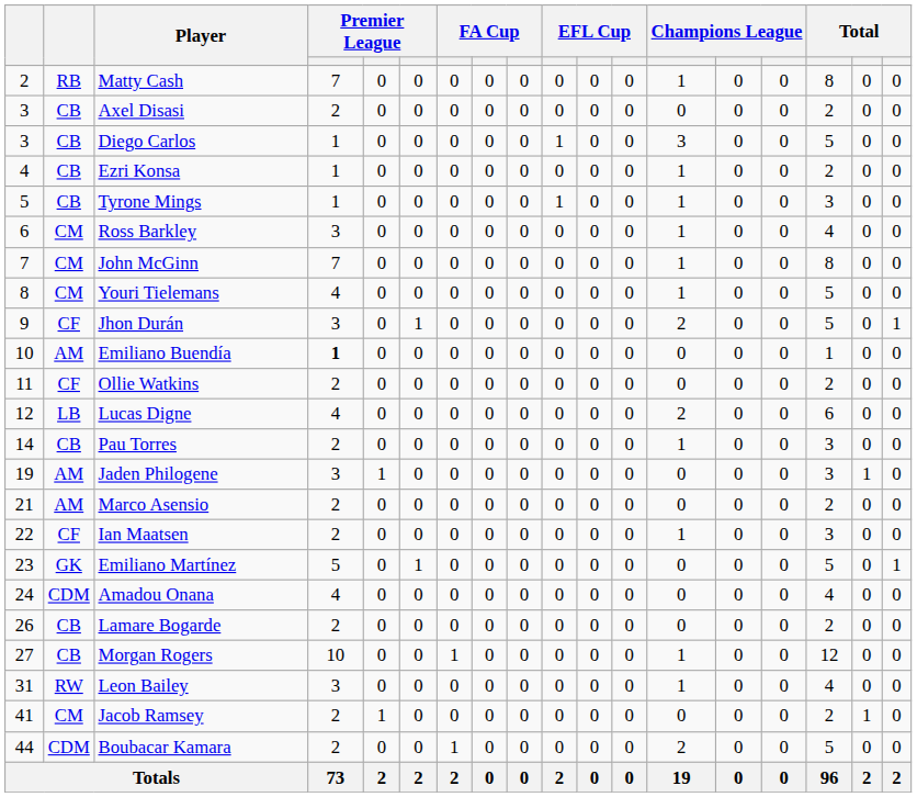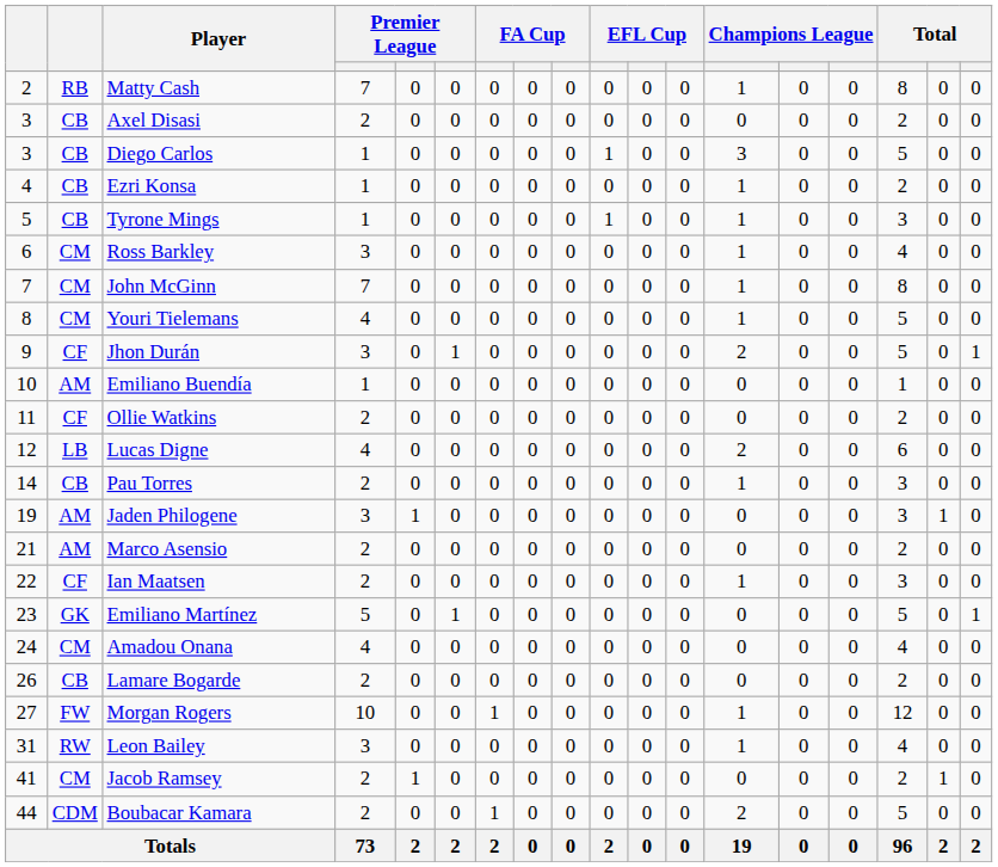 <table class="wikitable sortable" style="font-size: 95%; text-align: center;">
 <tr>
 <th rowspan="2" style="width:25px;"></th>
 <th rowspan="2" style="width:25px;"></th>
 <th rowspan="2" style="width:170px;">Player</th>
 <th colspan="3" style="width:100px;"><a href='#'>Premier League</a></th>
 <th colspan="3" style="width:80px;"><a href='#'>FA Cup</a></th>
 <th colspan="3" style="width:80px;"><a href='#'>EFL Cup</a></th>
 <th colspan="3"><a href='#'>Champions League</a></th>
 <th colspan="3" style="width:80px;"><strong>Total</strong></th>
 </tr>
 <tr>
 <th></th>
 <th></th>
 <th></th>
 <th></th>
 <th></th>
 <th></th>
 <th></th>
 <th></th>
 <th></th>
 <th></th>
 <th></th>
 <th></th>
 <th></th>
 <th></th>
 <th></th>
 </tr>
 <tr>
 <td>2</td>
 <td><a href='#'>RB</a></td>
 <td align="left"> <a href='#'>Matty Cash</a></td>
 <td>7</td>
 <td>0</td>
 <td>0</td>
 <td>0</td>
 <td>0</td>
 <td>0</td>
 <td>0</td>
 <td>0</td>
 <td>0</td>
 <td>1</td>
 <td>0</td>
 <td>0</td>
 <td>8</td>
 <td>0</td>
 <td>0</td>
 </tr>
 <tr>
 <td>3</td>
 <td><a href='#'>CB</a></td>
 <td align="left"> <a href='#'>Axel Disasi</a></td>
 <td>2</td>
 <td>0</td>
 <td>0</td>
 <td>0</td>
 <td>0</td>
 <td>0</td>
 <td>0</td>
 <td>0</td>
 <td>0</td>
 <td>0</td>
 <td>0</td>
 <td>0</td>
 <td>2</td>
 <td>0</td>
 <td>0</td>
 </tr>
 <tr>
 <td>3</td>
 <td><a href='#'>CB</a></td>
 <td align="left"> <a href='#'>Diego Carlos</a></td>
 <td>1</td>
 <td>0</td>
 <td>0</td>
 <td>0</td>
 <td>0</td>
 <td>0</td>
 <td>1</td>
 <td>0</td>
 <td>0</td>
 <td>3</td>
 <td>0</td>
 <td>0</td>
 <td>5</td>
 <td>0</td>
 <td>0</td>
 </tr>
 <tr>
 <td>4</td>
 <td><a href='#'>CB</a></td>
 <td align="left"> <a href='#'>Ezri Konsa</a></td>
 <td>1</td>
 <td>0</td>
 <td>0</td>
 <td>0</td>
 <td>0</td>
 <td>0</td>
 <td>0</td>
 <td>0</td>
 <td>0</td>
 <td>1</td>
 <td>0</td>
 <td>0</td>
 <td>2</td>
 <td>0</td>
 <td>0</td>
 </tr>
 <tr>
 <td>5</td>
 <td><a href='#'>CB</a></td>
 <td align="left"> <a href='#'>Tyrone Mings</a></td>
 <td>1</td>
 <td>0</td>
 <td>0</td>
 <td>0</td>
 <td>0</td>
 <td>0</td>
 <td>1</td>
 <td>0</td>
 <td>0</td>
 <td>1</td>
 <td>0</td>
 <td>0</td>
 <td>3</td>
 <td>0</td>
 <td>0</td>
 </tr>
 <tr>
 <td>6</td>
 <td><a href='#'>CM</a></td>
 <td align="left"> <a href='#'>Ross Barkley</a></td>
 <td>3</td>
 <td>0</td>
 <td>0</td>
 <td>0</td>
 <td>0</td>
 <td>0</td>
 <td>0</td>
 <td>0</td>
 <td>0</td>
 <td>1</td>
 <td>0</td>
 <td>0</td>
 <td>4</td>
 <td>0</td>
 <td>0</td>
 </tr>
 <tr>
 <td>7</td>
 <td><a href='#'>CM</a></td>
 <td align="left"> <a href='#'>John McGinn</a></td>
 <td>7</td>
 <td>0</td>
 <td>0</td>
 <td>0</td>
 <td>0</td>
 <td>0</td>
 <td>0</td>
 <td>0</td>
 <td>0</td>
 <td>1</td>
 <td>0</td>
 <td>0</td>
 <td>8</td>
 <td>0</td>
 <td>0</td>
 </tr>
 <tr>
 <td>8</td>
 <td><a href='#'>CM</a></td>
 <td align="left"> <a href='#'>Youri Tielemans</a></td>
 <td>4</td>
 <td>0</td>
 <td>0</td>
 <td>0</td>
 <td>0</td>
 <td>0</td>
 <td>0</td>
 <td>0</td>
 <td>0</td>
 <td>1</td>
 <td>0</td>
 <td>0</td>
 <td>5</td>
 <td>0</td>
 <td>0</td>
 </tr>
 <tr>
 <td>9</td>
 <td><a href='#'>CF</a></td>
 <td align="left"> <a href='#'>Jhon Durán</a></td>
 <td>3</td>
 <td>0</td>
 <td>1</td>
 <td>0</td>
 <td>0</td>
 <td>0</td>
 <td>0</td>
 <td>0</td>
 <td>0</td>
 <td>2</td>
 <td>0</td>
 <td>0</td>
 <td>5</td>
 <td>0</td>
 <td>1</td>
 </tr>
 <tr>
 <td>10</td>
 <td><a href='#'>AM</a></td>
 <td align="left"> <a href='#'>Emiliano Buendía</a></td>
-<td><strong>1</strong></td>
+<td>1</td>
 <td>0</td>
 <td>0</td>
 <td>0</td>
 <td>0</td>
 <td>0</td>
 <td>0</td>
 <td>0</td>
 <td>0</td>
 <td>0</td>
 <td>0</td>
 <td>0</td>
 <td>1</td>
 <td>0</td>
 <td>0</td>
 </tr>
 <tr>
 <td>11</td>
 <td><a href='#'>CF</a></td>
 <td align="left"> <a href='#'>Ollie Watkins</a></td>
 <td>2</td>
 <td>0</td>
 <td>0</td>
 <td>0</td>
 <td>0</td>
 <td>0</td>
 <td>0</td>
 <td>0</td>
 <td>0</td>
 <td>0</td>
 <td>0</td>
 <td>0</td>
 <td>2</td>
 <td>0</td>
 <td>0</td>
 </tr>
 <tr>
 <td>12</td>
 <td><a href='#'>LB</a></td>
 <td align="left"> <a href='#'>Lucas Digne</a></td>
 <td>4</td>
 <td>0</td>
 <td>0</td>
 <td>0</td>
 <td>0</td>
 <td>0</td>
 <td>0</td>
 <td>0</td>
 <td>0</td>
 <td>2</td>
 <td>0</td>
 <td>0</td>
 <td>6</td>
 <td>0</td>
 <td>0</td>
 </tr>
 <tr>
 <td>14</td>
 <td><a href='#'>CB</a></td>
 <td align="left"> <a href='#'>Pau Torres</a></td>
 <td>2</td>
 <td>0</td>
 <td>0</td>
 <td>0</td>
 <td>0</td>
 <td>0</td>
 <td>0</td>
 <td>0</td>
 <td>0</td>
 <td>1</td>
 <td>0</td>
 <td>0</td>
 <td>3</td>
 <td>0</td>
 <td>0</td>
 </tr>
 <tr>
 <td>19</td>
 <td><a href='#'>AM</a></td>
 <td align="left"> <a href='#'>Jaden Philogene</a></td>
 <td>3</td>
 <td>1</td>
 <td>0</td>
 <td>0</td>
 <td>0</td>
 <td>0</td>
 <td>0</td>
 <td>0</td>
 <td>0</td>
 <td>0</td>
 <td>0</td>
 <td>0</td>
 <td>3</td>
 <td>1</td>
 <td>0</td>
 </tr>
 <tr>
 <td>21</td>
 <td><a href='#'>AM</a></td>
 <td align="left"> <a href='#'>Marco Asensio</a></td>
 <td>2</td>
 <td>0</td>
 <td>0</td>
 <td>0</td>
 <td>0</td>
 <td>0</td>
 <td>0</td>
 <td>0</td>
 <td>0</td>
 <td>0</td>
 <td>0</td>
 <td>0</td>
 <td>2</td>
 <td>0</td>
 <td>0</td>
 </tr>
 <tr>
 <td>22</td>
 <td><a href='#'>CF</a></td>
 <td align="left"> <a href='#'>Ian Maatsen</a></td>
 <td>2</td>
 <td>0</td>
 <td>0</td>
 <td>0</td>
 <td>0</td>
 <td>0</td>
 <td>0</td>
 <td>0</td>
 <td>0</td>
 <td>1</td>
 <td>0</td>
 <td>0</td>
 <td>3</td>
 <td>0</td>
 <td>0</td>
 </tr>
 <tr>
 <td>23</td>
 <td><a href='#'>GK</a></td>
 <td align="left"> <a href='#'>Emiliano Martínez</a></td>
 <td>5</td>
 <td>0</td>
 <td>1</td>
 <td>0</td>
 <td>0</td>
 <td>0</td>
 <td>0</td>
 <td>0</td>
 <td>0</td>
 <td>0</td>
 <td>0</td>
 <td>0</td>
 <td>5</td>
 <td>0</td>
 <td>1</td>
 </tr>
 <tr>
 <td>24</td>
-<td><a href='#'>CDM</a></td>
+<td><a href='#'>CM</a></td>
 <td align="left"> <a href='#'>Amadou Onana</a></td>
 <td>4</td>
 <td>0</td>
 <td>0</td>
 <td>0</td>
 <td>0</td>
 <td>0</td>
 <td>0</td>
 <td>0</td>
 <td>0</td>
 <td>0</td>
 <td>0</td>
 <td>0</td>
 <td>4</td>
 <td>0</td>
 <td>0</td>
 </tr>
 <tr>
 <td>26</td>
 <td><a href='#'>CB</a></td>
 <td align="left"> <a href='#'>Lamare Bogarde</a></td>
 <td>2</td>
 <td>0</td>
 <td>0</td>
 <td>0</td>
 <td>0</td>
 <td>0</td>
 <td>0</td>
 <td>0</td>
 <td>0</td>
 <td>0</td>
 <td>0</td>
 <td>0</td>
 <td>2</td>
 <td>0</td>
 <td>0</td>
 </tr>
 <tr>
 <td>27</td>
-<td><a href='#'>CB</a></td>
+<td><a href='#'>FW</a></td>
 <td align="left"> <a href='#'>Morgan Rogers</a></td>
 <td>10</td>
 <td>0</td>
 <td>0</td>
 <td>1</td>
 <td>0</td>
 <td>0</td>
 <td>0</td>
 <td>0</td>
 <td>0</td>
 <td>1</td>
 <td>0</td>
 <td>0</td>
 <td>12</td>
 <td>0</td>
 <td>0</td>
 </tr>
 <tr>
 <td>31</td>
 <td><a href='#'>RW</a></td>
 <td align="left"> <a href='#'>Leon Bailey</a></td>
 <td>3</td>
 <td>0</td>
 <td>0</td>
 <td>0</td>
 <td>0</td>
 <td>0</td>
 <td>0</td>
 <td>0</td>
 <td>0</td>
 <td>1</td>
 <td>0</td>
 <td>0</td>
 <td>4</td>
 <td>0</td>
 <td>0</td>
 </tr>
 <tr>
 <td>41</td>
 <td><a href='#'>CM</a></td>
 <td align="left"> <a href='#'>Jacob Ramsey</a></td>
 <td>2</td>
 <td>1</td>
 <td>0</td>
 <td>0</td>
 <td>0</td>
 <td>0</td>
 <td>0</td>
 <td>0</td>
 <td>0</td>
 <td>0</td>
 <td>0</td>
 <td>0</td>
 <td>2</td>
 <td>1</td>
 <td>0</td>
 </tr>
 <tr>
 <td>44</td>
 <td><a href='#'>CDM</a></td>
 <td align="left"> <a href='#'>Boubacar Kamara</a></td>
 <td>2</td>
 <td>0</td>
 <td>0</td>
 <td>1</td>
 <td>0</td>
 <td>0</td>
 <td>0</td>
 <td>0</td>
 <td>0</td>
 <td>2</td>
 <td>0</td>
 <td>0</td>
 <td>5</td>
 <td>0</td>
 <td>0</td>
 </tr>
 <tr>
 <th colspan="3"><strong>Totals</strong></th>
 <th>73</th>
 <th>2</th>
 <th>2</th>
 <th>2</th>
 <th>0</th>
 <th>0</th>
 <th>2</th>
 <th>0</th>
 <th>0</th>
 <th>19</th>
 <th>0</th>
 <th>0</th>
 <th>96</th>
 <th>2</th>
 <th>2</th>
 </tr>
 </table>
